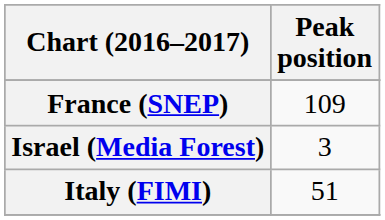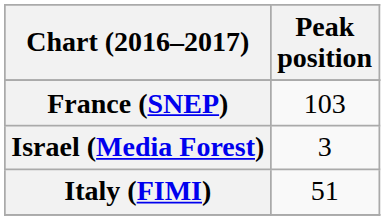 <table class="wikitable sortable plainrowheaders" style="text-align:center">
 <tr>
 <th scope="col">Chart (2016–2017)</th>
 <th scope="col">Peak<br> position</th>
 </tr>
 <tr>
 </tr>
 <tr>
 <th scope="row">France (<a href='#'>SNEP</a>)</th>
-<td>109</td>
+<td>103</td>
 </tr>
 <tr>
 <th scope="row">Israel (<a href='#'>Media Forest</a>)</th>
 <td>3</td>
 </tr>
 <tr>
 <th scope="row">Italy (<a href='#'>FIMI</a>)</th>
 <td>51</td>
 </tr>
 <tr>
 </tr>
 <tr>
 </tr>
 <tr>
 </tr>
 </table>
